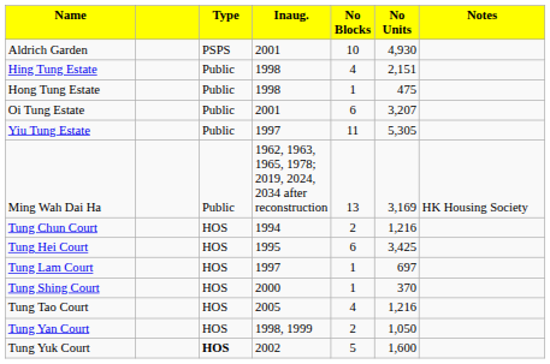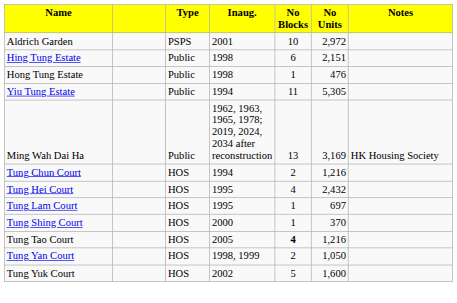 <table class="wikitable">
 <tr style="font-weight:bold;background-color:yellow" align="center" valign="top">
 <td width="156.75" Height="12.75" align="center">Name</td>
 <td width="72.75"></td>
 <td width="59.25">Type</td>
 <td width="48">Inaug.</td>
 <td width="48">No Blocks</td>
 <td width="48.75">No Units</td>
 <td width="150.75">Notes</td>
 </tr>
 <tr valign="bottom">
 <td Height="12.75">Aldrich Garden</td>
 <td></td>
 <td>PSPS</td>
 <td>2001</td>
 <td align="center">10</td>
-<td align="right">4,930</td>
+<td align="right">2,972</td>
 <td></td>
 </tr>
 <tr valign="bottom">
 <td Height="12.75"><a href='#'>Hing Tung Estate</a></td>
 <td></td>
 <td>Public</td>
 <td>1998</td>
-<td align="center">4</td>
+<td align="center">6</td>
 <td align="right">2,151</td>
 <td></td>
 </tr>
 <tr valign="bottom">
 <td Height="12.75">Hong Tung Estate</td>
 <td></td>
 <td>Public</td>
 <td>1998</td>
 <td align="center">1</td>
-<td align="right">475</td>
-<td></td>
-</tr>
-<tr valign="bottom">
-<td Height="12.75">Oi Tung Estate</td>
-<td></td>
-<td>Public</td>
-<td>2001</td>
-<td align="center">6</td>
-<td align="right">3,207</td>
+<td align="right">476</td>
 <td></td>
 </tr>
 <tr valign="bottom">
 <td Height="12.75"><a href='#'>Yiu Tung Estate</a></td>
 <td></td>
 <td>Public</td>
-<td>1997</td>
+<td>1994</td>
 <td align="center">11</td>
 <td align="right">5,305</td>
 <td></td>
 </tr>
 <tr valign="bottom">
 <td Height="12.75">Ming Wah Dai Ha</td>
 <td></td>
 <td>Public</td>
 <td>1962, 1963, 1965, 1978; 2019, 2024, 2034 after reconstruction</td>
 <td align="center">13</td>
 <td align="right">3,169</td>
 <td>HK Housing Society</td>
 </tr>
 <tr valign="bottom">
 <td Height="12.75"><a href='#'>Tung Chun Court</a></td>
 <td></td>
 <td>HOS</td>
 <td>1994</td>
 <td align="center">2</td>
 <td align="right">1,216</td>
 <td></td>
 </tr>
 <tr valign="bottom">
 <td Height="12.75"><a href='#'>Tung Hei Court</a></td>
 <td></td>
 <td>HOS</td>
 <td>1995</td>
-<td align="center">6</td>
-<td align="right">3,425</td>
+<td align="center">4</td>
+<td align="right">2,432</td>
 <td></td>
 </tr>
 <tr valign="bottom">
 <td Height="12.75"><a href='#'>Tung Lam Court</a></td>
 <td></td>
 <td>HOS</td>
-<td>1997</td>
+<td>1995</td>
 <td align="center">1</td>
 <td align="right">697</td>
 <td></td>
 </tr>
 <tr valign="bottom">
 <td Height="12.75"><a href='#'>Tung Shing Court</a></td>
 <td></td>
 <td>HOS</td>
 <td>2000</td>
 <td align="center">1</td>
 <td align="right">370</td>
 <td></td>
 </tr>
 <tr valign="bottom">
 <td Height="12.75">Tung Tao Court</td>
 <td></td>
 <td>HOS</td>
 <td>2005</td>
-<td align="center">4</td>
+<td align="center"><strong>4</strong></td>
 <td align="right">1,216</td>
 <td></td>
 </tr>
 <tr valign="bottom">
 <td Height="12.75"><a href='#'>Tung Yan Court</a></td>
 <td></td>
 <td>HOS</td>
 <td>1998, 1999</td>
 <td align="center">2</td>
 <td align="right">1,050</td>
 <td></td>
 </tr>
 <tr valign="bottom">
 <td Height="12.75">Tung Yuk Court</td>
 <td></td>
-<td><strong>HOS</strong></td>
+<td>HOS</td>
 <td>2002</td>
 <td align="center">5</td>
 <td align="right">1,600</td>
 <td></td>
 </tr>
 </table>
